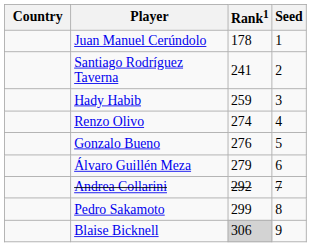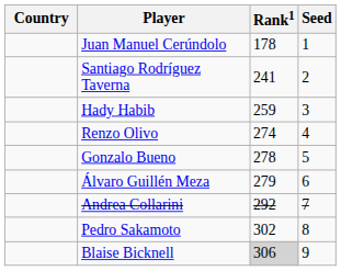 <table class="sortable wikitable">
 <tr>
 <th width="70">Country</th>
 <th width="175">Player</th>
 <th>Rank<sup>1</sup></th>
 <th>Seed</th>
 </tr>
 <tr>
 <td></td>
 <td><a href='#'>Juan Manuel Cerúndolo</a></td>
 <td>178</td>
 <td>1</td>
 </tr>
 <tr>
 <td></td>
 <td><a href='#'>Santiago Rodríguez Taverna</a></td>
 <td>241</td>
 <td>2</td>
 </tr>
 <tr>
 <td></td>
 <td><a href='#'>Hady Habib</a></td>
 <td>259</td>
 <td>3</td>
 </tr>
 <tr>
 <td></td>
 <td><a href='#'>Renzo Olivo</a></td>
 <td>274</td>
 <td>4</td>
 </tr>
 <tr>
 <td></td>
 <td><a href='#'>Gonzalo Bueno</a></td>
-<td>276</td>
+<td>278</td>
 <td>5</td>
 </tr>
 <tr>
 <td></td>
 <td><a href='#'>Álvaro Guillén Meza</a></td>
 <td>279</td>
 <td>6</td>
 </tr>
 <tr>
 <td><s></s></td>
 <td><s><a href='#'>Andrea Collarini</a></s></td>
 <td><s>292</s></td>
 <td><s>7</s></td>
 </tr>
 <tr>
 <td></td>
 <td><a href='#'>Pedro Sakamoto</a></td>
-<td>299</td>
+<td>302</td>
 <td>8</td>
 </tr>
 <tr>
 <td></td>
 <td><a href='#'>Blaise Bicknell</a></td>
 <td style="background: lightgrey;">306</td>
 <td>9</td>
 </tr>
 </table>
